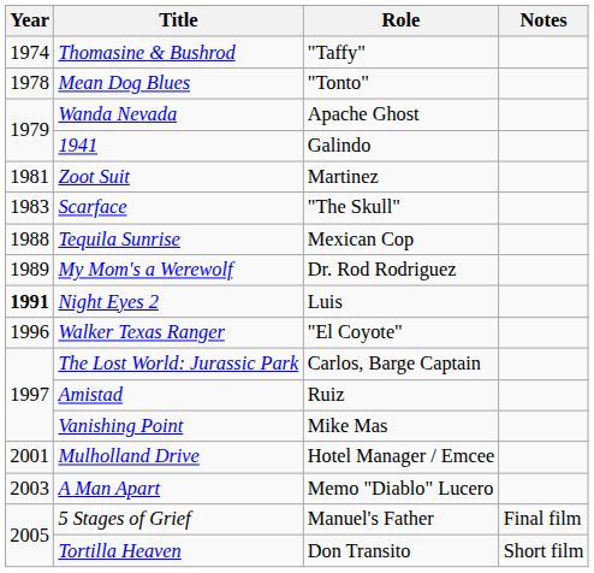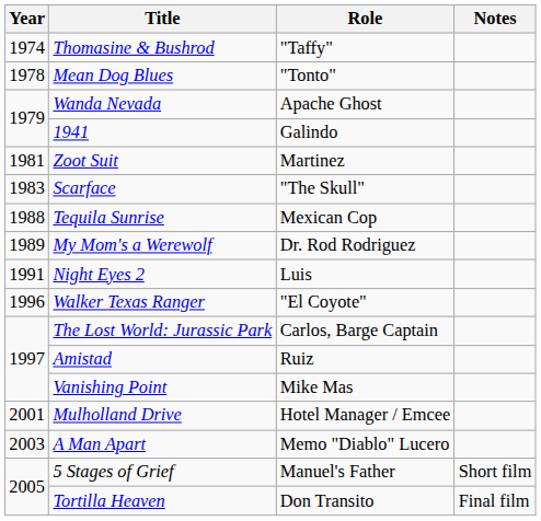 <table class="wikitable plainrowheaders sortable">
 <tr>
 <th scope=col>Year</th>
 <th scope=col>Title</th>
 <th scope=col>Role</th>
 <th scope=col class="unsortable">Notes</th>
 </tr>
 <tr>
 <td>1974</td>
 <td><em><a href='#'>Thomasine & Bushrod</a></em></td>
 <td>"Taffy"</td>
 <td></td>
 </tr>
 <tr>
 <td>1978</td>
 <td><em><a href='#'>Mean Dog Blues</a></em></td>
 <td>"Tonto"</td>
 <td></td>
 </tr>
 <tr>
 <td rowspan=2>1979</td>
 <td><em><a href='#'>Wanda Nevada</a></em></td>
 <td>Apache Ghost</td>
 <td></td>
 </tr>
 <tr>
 <td><em><a href='#'>1941</a></em></td>
 <td>Galindo</td>
 <td></td>
 </tr>
 <tr>
 <td>1981</td>
 <td><em><a href='#'>Zoot Suit</a></em></td>
 <td>Martinez</td>
 <td></td>
 </tr>
 <tr>
 <td>1983</td>
 <td><em><a href='#'>Scarface</a></em></td>
 <td>"The Skull"</td>
 <td></td>
 </tr>
 <tr>
 <td>1988</td>
 <td><em><a href='#'>Tequila Sunrise</a></em></td>
 <td>Mexican Cop</td>
 <td></td>
 </tr>
 <tr>
 <td>1989</td>
 <td><em><a href='#'>My Mom's a Werewolf</a></em></td>
 <td>Dr. Rod Rodriguez</td>
 <td></td>
 </tr>
 <tr>
-<td><strong>1991</strong></td>
+<td>1991</td>
 <td><em><a href='#'>Night Eyes 2</a></em></td>
 <td>Luis</td>
 <td></td>
 </tr>
 <tr>
 <td>1996</td>
 <td><em><a href='#'>Walker Texas Ranger</a></em></td>
 <td>"El Coyote"</td>
 <td></td>
 </tr>
 <tr>
 <td rowspan=3>1997</td>
 <td><em><a href='#'>The Lost World: Jurassic Park</a></em></td>
 <td>Carlos, Barge Captain</td>
 <td></td>
 </tr>
 <tr>
 <td><em><a href='#'>Amistad</a></em></td>
 <td>Ruiz</td>
 <td></td>
 </tr>
 <tr>
 <td><em><a href='#'>Vanishing Point</a></em></td>
 <td>Mike Mas</td>
 <td></td>
 </tr>
 <tr>
 <td>2001</td>
 <td><em><a href='#'>Mulholland Drive</a></em></td>
 <td>Hotel Manager / Emcee</td>
 <td></td>
 </tr>
 <tr>
 <td>2003</td>
 <td><em><a href='#'>A Man Apart</a></em></td>
 <td>Memo "Diablo" Lucero</td>
 <td></td>
 </tr>
 <tr>
 <td rowspan=2>2005</td>
 <td><em>5 Stages of Grief</em></td>
 <td>Manuel's Father</td>
-<td>Final film</td>
+<td>Short film</td>
 </tr>
 <tr>
 <td><em><a href='#'>Tortilla Heaven</a></em></td>
 <td>Don Transito</td>
-<td>Short film</td>
+<td>Final film</td>
 </tr>
 </table>
